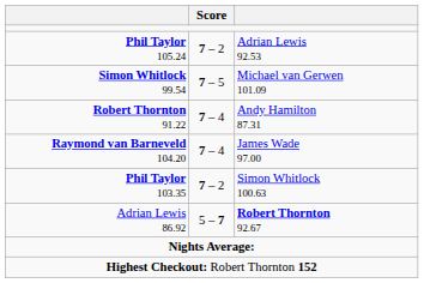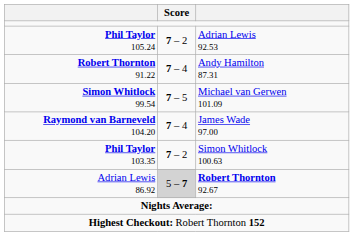 <table class=wikitable style="text-align:center">
 <tr>
 <th width=225></th>
 <th width=50>Score</th>
 <th width=225></th>
 </tr>
 <tr align=centre>
 <td colspan="3"></td>
 </tr>
 <tr align=left>
 <td align=right><strong><a href='#'>Phil Taylor</a></strong>  <br><small><span>105.24</span></small></td>
 <td align=center><strong>7</strong> – 2</td>
 <td> <a href='#'>Adrian Lewis</a> <br><small><span>92.53</span></small></td>
 </tr>
 <tr align=left>
+<td align=right><strong><a href='#'>Robert Thornton</a></strong>  <br><small><span>91.22</span></small></td>
+<td align=center><strong>7</strong> – 4</td>
+<td> <a href='#'>Andy Hamilton</a> <br><small><span>87.31</span></small></td>
+</tr>
+<tr align=left>
 <td align=right><strong><a href='#'>Simon Whitlock</a></strong>  <br><small><span>99.54</span></small></td>
 <td align=center><strong>7</strong> – 5</td>
 <td> <a href='#'>Michael van Gerwen</a> <br><small><span>101.09</span></small></td>
-</tr>
-<tr align=left>
-<td align=right><strong><a href='#'>Robert Thornton</a></strong>  <br><small><span>91.22</span></small></td>
-<td align=center><strong>7</strong> – 4</td>
-<td> <a href='#'>Andy Hamilton</a> <br><small><span>87.31</span></small></td>
 </tr>
 <tr align=left>
 <td align=right><strong><a href='#'>Raymond van Barneveld</a></strong>  <br><small><span>104.20</span></small></td>
 <td align=center><strong>7</strong> – 4</td>
 <td> <a href='#'>James Wade</a> <br><span><small>97.00</small></span></td>
 </tr>
 <tr align=left>
 <td align=right><strong><a href='#'>Phil Taylor</a></strong>  <br><small><span>103.35</span></small></td>
 <td align=center><strong>7</strong> – 2</td>
 <td> <a href='#'>Simon Whitlock</a> <br><small><span>100.63</span></small></td>
 </tr>
 <tr align=left>
 <td align=right><a href='#'>Adrian Lewis</a>  <br><small><span>86.92</span></small></td>
-<td align=center>5 – <strong>7</strong></td>
+<td align=center style="background: lightgrey;">5 – <strong>7</strong></td>
 <td> <strong><a href='#'>Robert Thornton</a></strong> <br><small><span>92.67</span></small></td>
 </tr>
 <tr align=center>
 <td colspan="3"><strong>Nights Average:</strong> </td>
 </tr>
 <tr align=center>
 <td colspan="3"><strong>Highest Checkout:</strong> Robert Thornton <strong>152</strong></td>
 </tr>
 </table>
